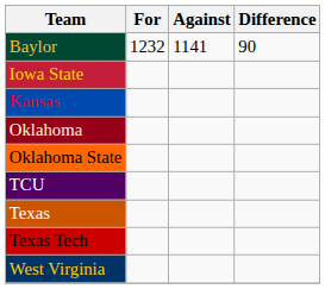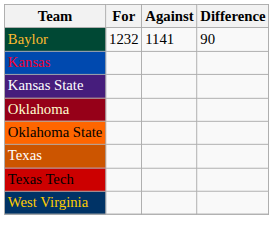 <table class="wikitable sortable">
 <tr>
 <th scope="col">Team</th>
 <th scope="col">For</th>
 <th scope="col">Against</th>
 <th scope="col">Difference</th>
 </tr>
 <tr>
 <td style="background:#004834; color:#FDBB2F;">Baylor</td>
 <td>1232</td>
 <td>1141</td>
 <td>90</td>
 </tr>
 <tr>
-<td style="background:#C41E3A; color:#FFD700;">Iowa State</td>
+<td style="background:#0049AF; color:#F20030;">Kansas</td>
 <td></td>
 <td></td>
 <td></td>
 </tr>
 <tr>
-<td style="background:#0049AF; color:#F20030;">Kansas</td>
+<td style="background:#461D7C; color:white;">Kansas State</td>
 <td></td>
 <td></td>
 <td></td>
 </tr>
 <tr>
 <td style="background:#960018; color:#FFFDD0;">Oklahoma</td>
 <td></td>
 <td></td>
 <td></td>
 </tr>
 <tr>
 <td style="background:#FF6600; color:black;">Oklahoma State</td>
-<td></td>
-<td></td>
-<td></td>
-</tr>
-<tr>
-<td style="background:#520063; color:white;">TCU</td>
 <td></td>
 <td></td>
 <td></td>
 </tr>
 <tr>
 <td style="background:#CC5500; color:white;">Texas</td>
 <td></td>
 <td></td>
 <td></td>
 </tr>
 <tr>
 <td style="background:#CC0000; color:black;">Texas Tech</td>
 <td></td>
 <td></td>
 <td></td>
 </tr>
 <tr>
 <td style="background:#003366; color:#FFCC00;">West Virginia</td>
 <td></td>
 <td></td>
 <td></td>
 </tr>
 <tr>
 </tr>
 </table>
